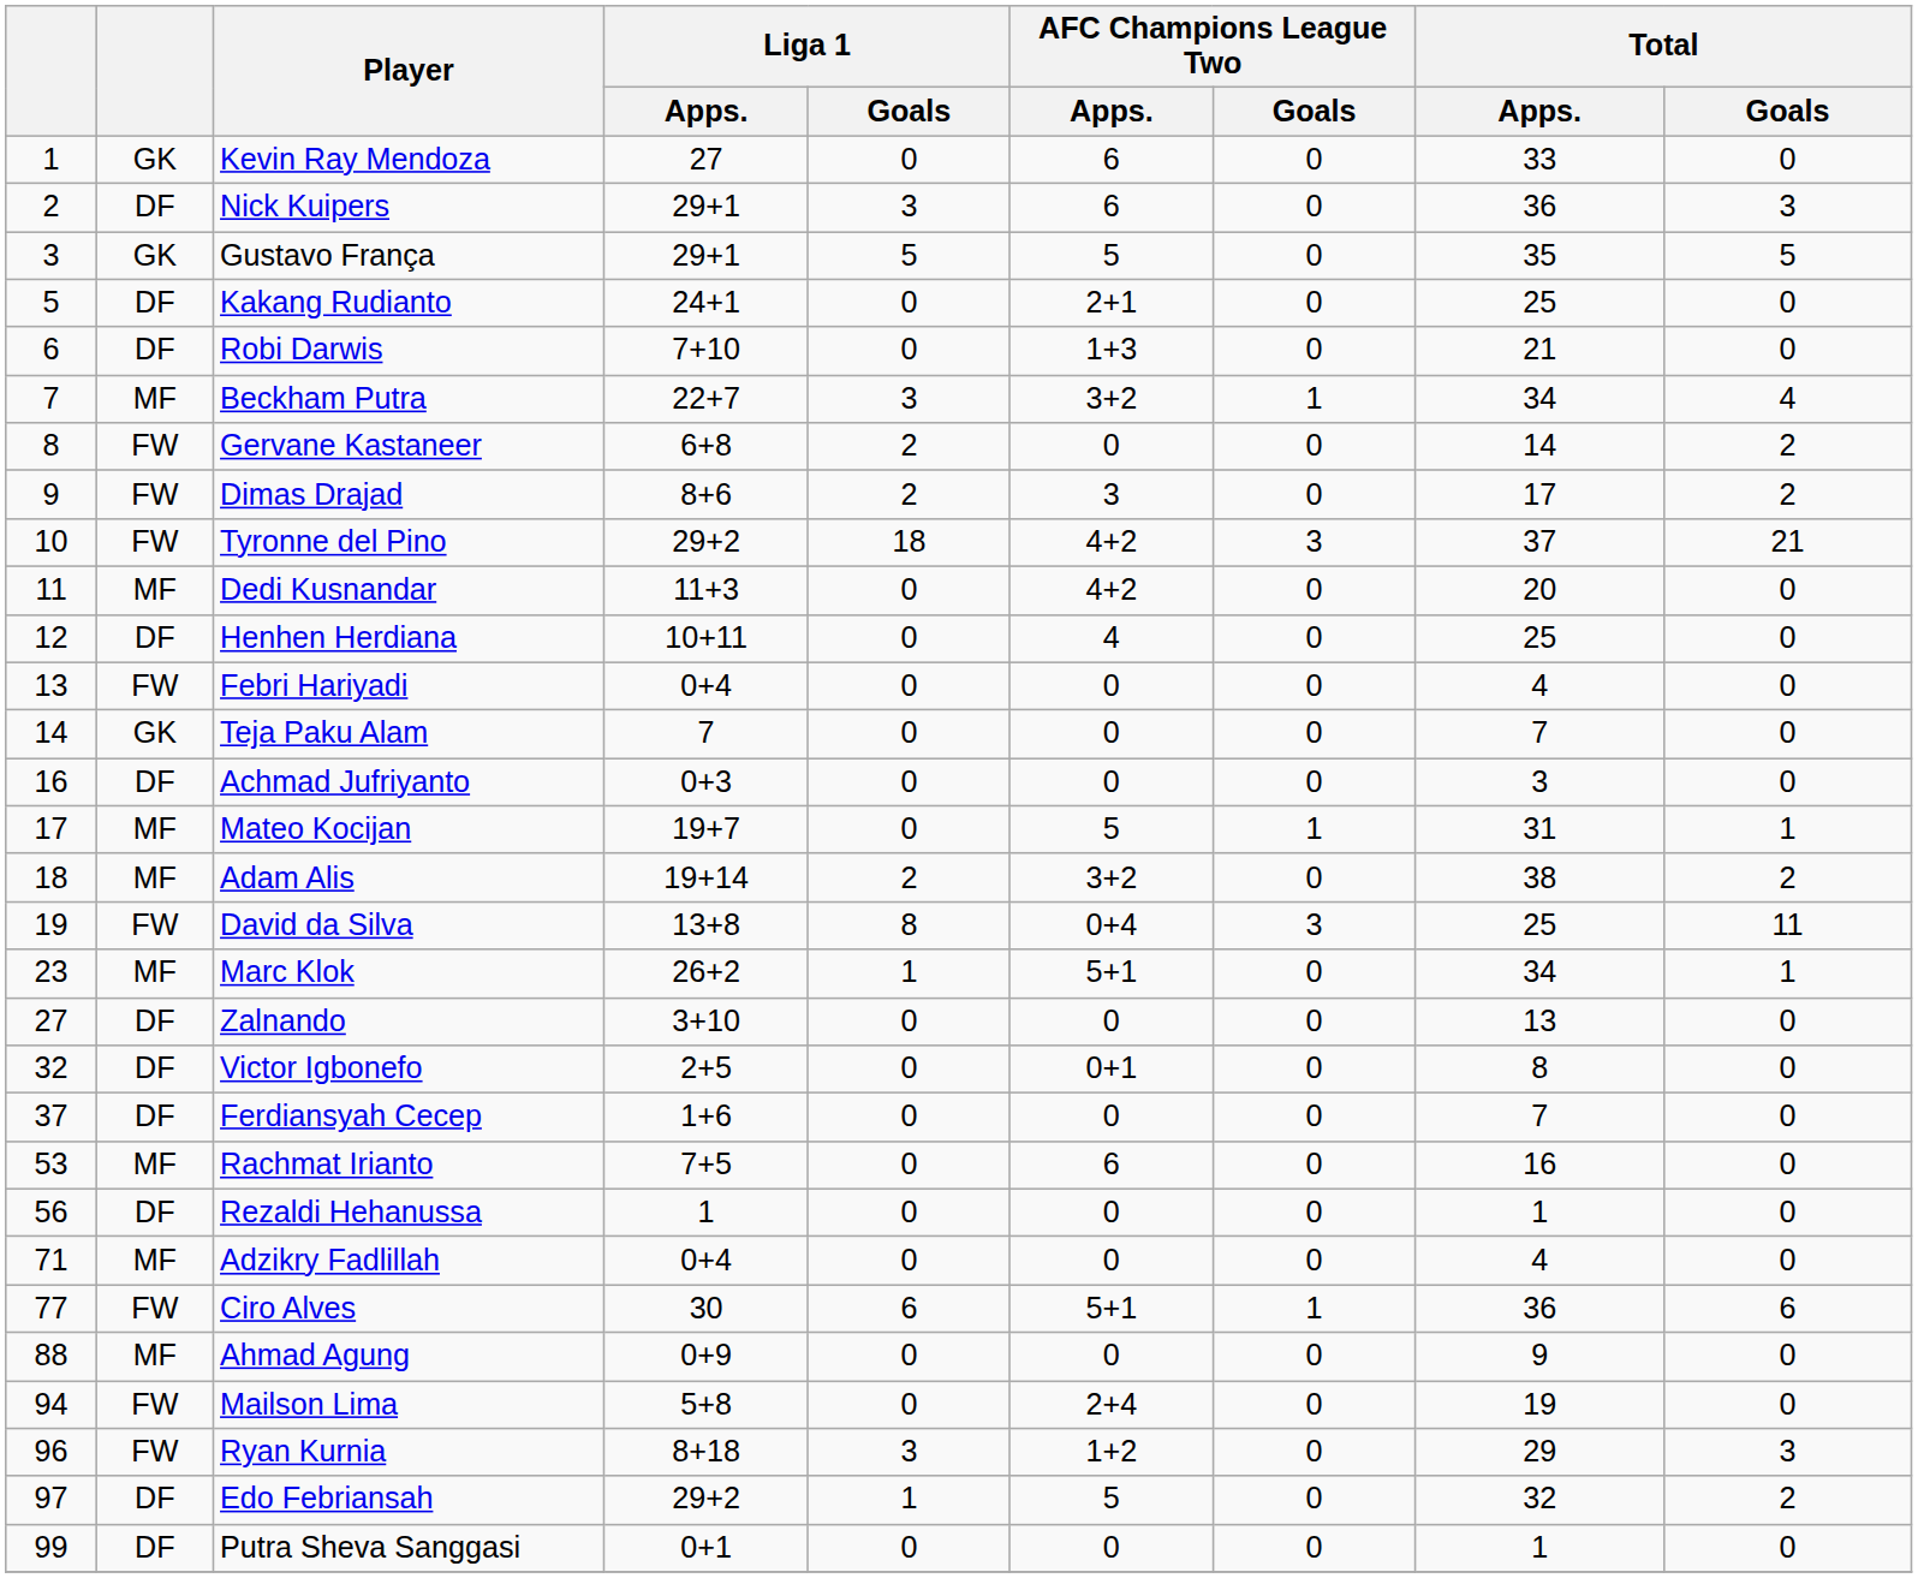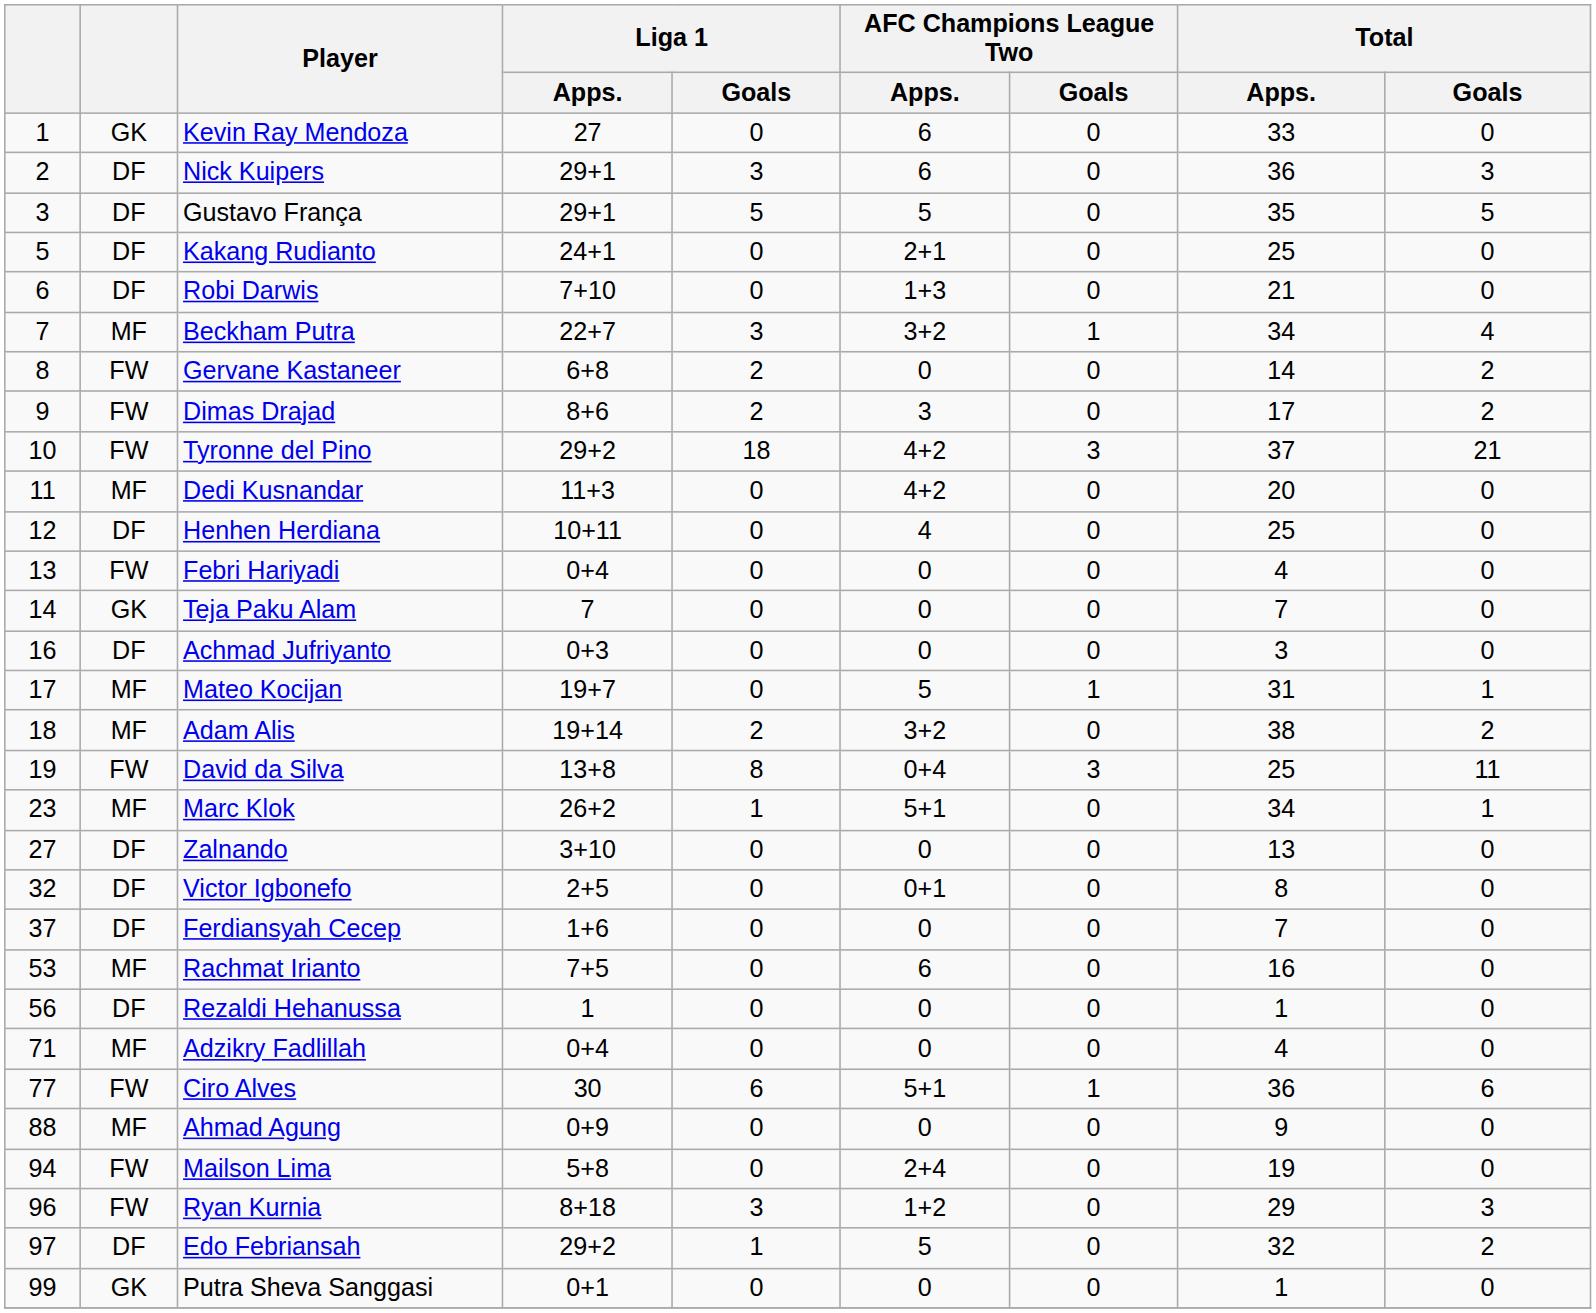 <table class="wikitable" style="text-align:center; font-size:100%; width:80%;">
 <tr>
 <th rowspan=2></th>
 <th rowspan=2></th>
 <th rowspan=2 width="200">Player</th>
 <th colspan=2 width="105">Liga 1</th>
 <th colspan=2 width="105">AFC Champions League Two</th>
 <th colspan=2 width="130">Total</th>
 </tr>
 <tr>
 <th>Apps.</th>
 <th>Goals</th>
 <th>Apps.</th>
 <th>Goals</th>
 <th>Apps.</th>
 <th>Goals</th>
 </tr>
 <tr>
 <td>1</td>
 <td>GK</td>
 <td align="left"> <a href='#'>Kevin Ray Mendoza</a></td>
 <td>27</td>
 <td>0</td>
 <td>6</td>
 <td>0</td>
 <td>33</td>
 <td>0</td>
 </tr>
 <tr>
 <td>2</td>
 <td>DF</td>
 <td align="left"> <a href='#'>Nick Kuipers</a></td>
 <td>29+1</td>
 <td>3</td>
 <td>6</td>
 <td>0</td>
 <td>36</td>
 <td>3</td>
 </tr>
 <tr>
 <td>3</td>
-<td>GK</td>
+<td>DF</td>
 <td align="left"> Gustavo França</td>
 <td>29+1</td>
 <td>5</td>
 <td>5</td>
 <td>0</td>
 <td>35</td>
 <td>5</td>
 </tr>
 <tr>
 <td>5</td>
 <td>DF</td>
 <td align="left"> <a href='#'>Kakang Rudianto</a></td>
 <td>24+1</td>
 <td>0</td>
 <td>2+1</td>
 <td>0</td>
 <td>25</td>
 <td>0</td>
 </tr>
 <tr>
 <td>6</td>
 <td>DF</td>
 <td align="left"> <a href='#'>Robi Darwis</a></td>
 <td>7+10</td>
 <td>0</td>
 <td>1+3</td>
 <td>0</td>
 <td>21</td>
 <td>0</td>
 </tr>
 <tr>
 <td>7</td>
 <td>MF</td>
 <td align="left"> <a href='#'>Beckham Putra</a></td>
 <td>22+7</td>
 <td>3</td>
 <td>3+2</td>
 <td>1</td>
 <td>34</td>
 <td>4</td>
 </tr>
 <tr>
 <td>8</td>
 <td>FW</td>
 <td align="left"> <a href='#'>Gervane Kastaneer</a></td>
 <td>6+8</td>
 <td>2</td>
 <td>0</td>
 <td>0</td>
 <td>14</td>
 <td>2</td>
 </tr>
 <tr>
 <td>9</td>
 <td>FW</td>
 <td align="left"> <a href='#'>Dimas Drajad</a></td>
 <td>8+6</td>
 <td>2</td>
 <td>3</td>
 <td>0</td>
 <td>17</td>
 <td>2</td>
 </tr>
 <tr>
 <td>10</td>
 <td>FW</td>
 <td align="left"> <a href='#'>Tyronne del Pino</a></td>
 <td>29+2</td>
 <td>18</td>
 <td>4+2</td>
 <td>3</td>
 <td>37</td>
 <td>21</td>
 </tr>
 <tr>
 <td>11</td>
 <td>MF</td>
 <td align="left"> <a href='#'>Dedi Kusnandar</a></td>
 <td>11+3</td>
 <td>0</td>
 <td>4+2</td>
 <td>0</td>
 <td>20</td>
 <td>0</td>
 </tr>
 <tr>
 <td>12</td>
 <td>DF</td>
 <td align="left"> <a href='#'>Henhen Herdiana</a></td>
 <td>10+11</td>
 <td>0</td>
 <td>4</td>
 <td>0</td>
 <td>25</td>
 <td>0</td>
 </tr>
 <tr>
 <td>13</td>
 <td>FW</td>
 <td align="left"> <a href='#'>Febri Hariyadi</a></td>
 <td>0+4</td>
 <td>0</td>
 <td>0</td>
 <td>0</td>
 <td>4</td>
 <td>0</td>
 </tr>
 <tr>
 <td>14</td>
 <td>GK</td>
 <td align="left"> <a href='#'>Teja Paku Alam</a></td>
 <td>7</td>
 <td>0</td>
 <td>0</td>
 <td>0</td>
 <td>7</td>
 <td>0</td>
 </tr>
 <tr>
 <td>16</td>
 <td>DF</td>
 <td align="left"> <a href='#'>Achmad Jufriyanto</a></td>
 <td>0+3</td>
 <td>0</td>
 <td>0</td>
 <td>0</td>
 <td>3</td>
 <td>0</td>
 </tr>
 <tr>
 <td>17</td>
 <td>MF</td>
 <td align="left"> <a href='#'>Mateo Kocijan</a></td>
 <td>19+7</td>
 <td>0</td>
 <td>5</td>
 <td>1</td>
 <td>31</td>
 <td>1</td>
 </tr>
 <tr>
 <td>18</td>
 <td>MF</td>
 <td align="left"> <a href='#'>Adam Alis</a></td>
 <td>19+14</td>
 <td>2</td>
 <td>3+2</td>
 <td>0</td>
 <td>38</td>
 <td>2</td>
 </tr>
 <tr>
 <td>19</td>
 <td>FW</td>
 <td align="left"> <a href='#'>David da Silva</a></td>
 <td>13+8</td>
 <td>8</td>
 <td>0+4</td>
 <td>3</td>
 <td>25</td>
 <td>11</td>
 </tr>
 <tr>
 <td>23</td>
 <td>MF</td>
 <td align="left"> <a href='#'>Marc Klok</a></td>
 <td>26+2</td>
 <td>1</td>
 <td>5+1</td>
 <td>0</td>
 <td>34</td>
 <td>1</td>
 </tr>
 <tr>
 <td>27</td>
 <td>DF</td>
 <td align="left"> <a href='#'>Zalnando</a></td>
 <td>3+10</td>
 <td>0</td>
 <td>0</td>
 <td>0</td>
 <td>13</td>
 <td>0</td>
 </tr>
 <tr>
 <td>32</td>
 <td>DF</td>
 <td align="left"> <a href='#'>Victor Igbonefo</a></td>
 <td>2+5</td>
 <td>0</td>
 <td>0+1</td>
 <td>0</td>
 <td>8</td>
 <td>0</td>
 </tr>
 <tr>
 <td>37</td>
 <td>DF</td>
 <td align="left"> <a href='#'>Ferdiansyah Cecep</a></td>
 <td>1+6</td>
 <td>0</td>
 <td>0</td>
 <td>0</td>
 <td>7</td>
 <td>0</td>
 </tr>
 <tr>
 <td>53</td>
 <td>MF</td>
 <td align="left"> <a href='#'>Rachmat Irianto</a></td>
 <td>7+5</td>
 <td>0</td>
 <td>6</td>
 <td>0</td>
 <td>16</td>
 <td>0</td>
 </tr>
 <tr>
 <td>56</td>
 <td>DF</td>
 <td align="left"> <a href='#'>Rezaldi Hehanussa</a></td>
 <td>1</td>
 <td>0</td>
 <td>0</td>
 <td>0</td>
 <td>1</td>
 <td>0</td>
 </tr>
 <tr>
 <td>71</td>
 <td>MF</td>
 <td align="left"> <a href='#'>Adzikry Fadlillah</a></td>
 <td>0+4</td>
 <td>0</td>
 <td>0</td>
 <td>0</td>
 <td>4</td>
 <td>0</td>
 </tr>
 <tr>
 <td>77</td>
 <td>FW</td>
 <td align="left"> <a href='#'>Ciro Alves</a></td>
 <td>30</td>
 <td>6</td>
 <td>5+1</td>
 <td>1</td>
 <td>36</td>
 <td>6</td>
 </tr>
 <tr>
 <td>88</td>
 <td>MF</td>
 <td align="left"> <a href='#'>Ahmad Agung</a></td>
 <td>0+9</td>
 <td>0</td>
 <td>0</td>
 <td>0</td>
 <td>9</td>
 <td>0</td>
 </tr>
 <tr>
 <td>94</td>
 <td>FW</td>
 <td align="left"> <a href='#'>Mailson Lima</a></td>
 <td>5+8</td>
 <td>0</td>
 <td>2+4</td>
 <td>0</td>
 <td>19</td>
 <td>0</td>
 </tr>
 <tr>
 <td>96</td>
 <td>FW</td>
 <td align="left"> <a href='#'>Ryan Kurnia</a></td>
 <td>8+18</td>
 <td>3</td>
 <td>1+2</td>
 <td>0</td>
 <td>29</td>
 <td>3</td>
 </tr>
 <tr>
 <td>97</td>
 <td>DF</td>
 <td align="left"> <a href='#'>Edo Febriansah</a></td>
 <td>29+2</td>
 <td>1</td>
 <td>5</td>
 <td>0</td>
 <td>32</td>
 <td>2</td>
 </tr>
 <tr>
 <td>99</td>
-<td>DF</td>
+<td>GK</td>
 <td align="left"> Putra Sheva Sanggasi</td>
 <td>0+1</td>
 <td>0</td>
 <td>0</td>
 <td>0</td>
 <td>1</td>
 <td>0</td>
 </tr>
 <tr>
 </tr>
 </table>
